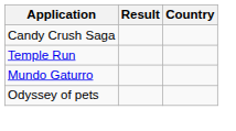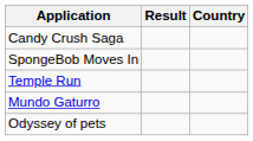 <table class="wikitable">
 <tr>
 <th>Application</th>
 <th>Result</th>
 <th>Country</th>
 </tr>
 <tr>
 <td>Candy Crush Saga</td>
+<td></td>
+<td></td>
+</tr>
+<tr>
+<td>SpongeBob Moves In</td>
 <td></td>
 <td></td>
 </tr>
 <tr>
 <td><a href='#'>Temple Run</a></td>
 <td></td>
 <td></td>
 </tr>
 <tr>
 <td><a href='#'>Mundo Gaturro</a></td>
 <td></td>
 <td></td>
 </tr>
 <tr>
 <td>Odyssey of pets</td>
 <td></td>
 <td></td>
 </tr>
 </table>
